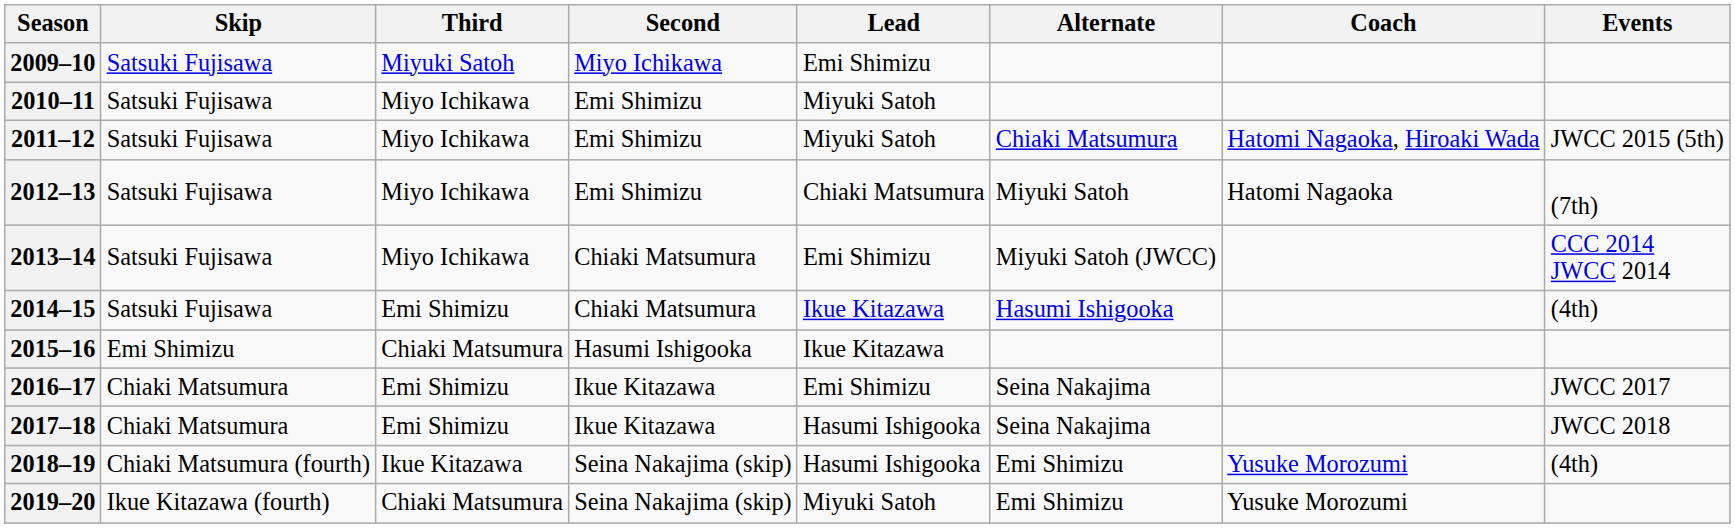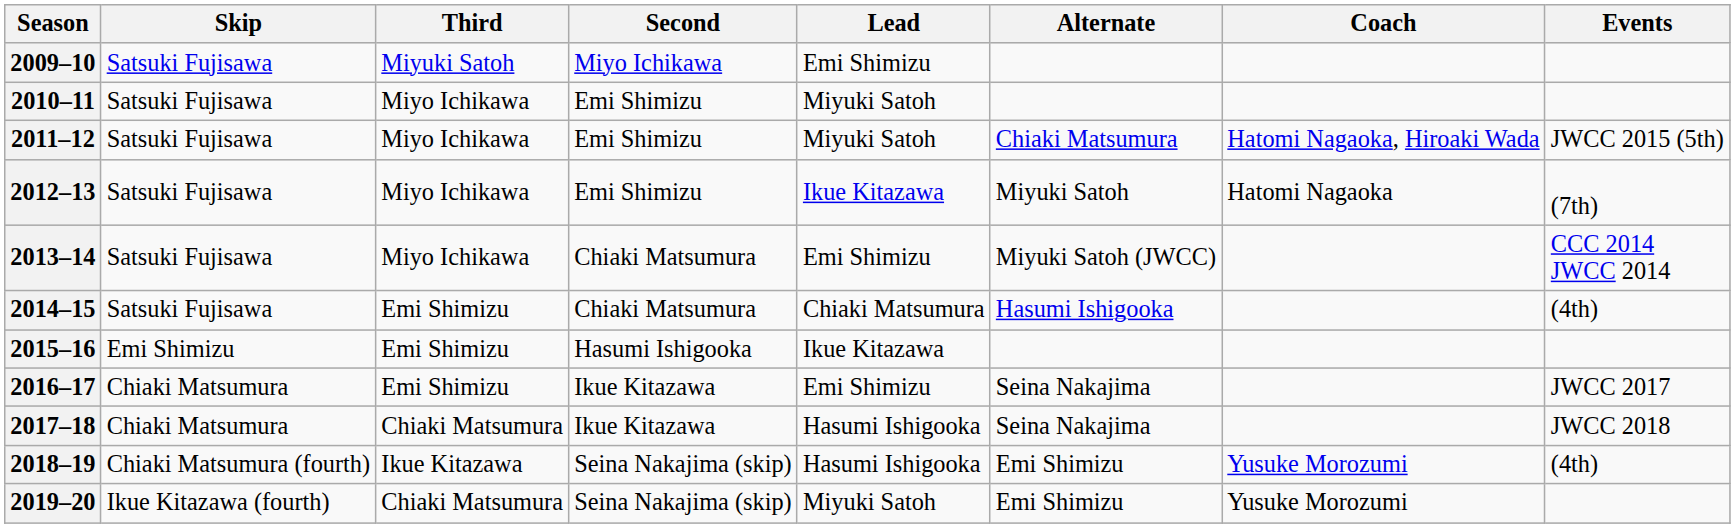 <table class="wikitable">
 <tr>
 <th scope="col">Season</th>
 <th scope="col">Skip</th>
 <th scope="col">Third</th>
 <th scope="col">Second</th>
 <th scope="col">Lead</th>
 <th scope="col">Alternate</th>
 <th scope="col">Coach</th>
 <th scope="col">Events</th>
 </tr>
 <tr>
 <th scope="row">2009–10</th>
 <td><a href='#'>Satsuki Fujisawa</a></td>
 <td><a href='#'>Miyuki Satoh</a></td>
 <td><a href='#'>Miyo Ichikawa</a></td>
 <td>Emi Shimizu</td>
 <td></td>
 <td></td>
 <td></td>
 </tr>
 <tr>
 <th scope="row">2010–11</th>
 <td>Satsuki Fujisawa</td>
 <td>Miyo Ichikawa</td>
 <td>Emi Shimizu</td>
 <td>Miyuki Satoh</td>
 <td></td>
 <td></td>
 <td></td>
 </tr>
 <tr>
 <th scope="row">2011–12</th>
 <td>Satsuki Fujisawa</td>
 <td>Miyo Ichikawa</td>
 <td>Emi Shimizu</td>
 <td>Miyuki Satoh</td>
 <td><a href='#'>Chiaki Matsumura</a></td>
 <td><a href='#'>Hatomi Nagaoka</a>, <a href='#'>Hiroaki Wada</a></td>
 <td>JWCC 2015 (5th)</td>
 </tr>
 <tr>
 <th scope="row">2012–13</th>
 <td>Satsuki Fujisawa</td>
 <td>Miyo Ichikawa</td>
 <td>Emi Shimizu</td>
-<td>Chiaki Matsumura</td>
+<td><a href='#'>Ikue Kitazawa</a></td>
 <td>Miyuki Satoh</td>
 <td>Hatomi Nagaoka</td>
 <td> <br> (7th)</td>
 </tr>
 <tr>
 <th scope="row">2013–14</th>
 <td>Satsuki Fujisawa</td>
 <td>Miyo Ichikawa</td>
 <td>Chiaki Matsumura</td>
 <td>Emi Shimizu</td>
 <td>Miyuki Satoh (JWCC)</td>
 <td></td>
 <td><a href='#'>CCC 2014</a> <br><a href='#'>JWCC</a> 2014 </td>
 </tr>
 <tr>
 <th scope="row">2014–15</th>
 <td>Satsuki Fujisawa</td>
 <td>Emi Shimizu</td>
 <td>Chiaki Matsumura</td>
-<td><a href='#'>Ikue Kitazawa</a></td>
+<td>Chiaki Matsumura</td>
 <td><a href='#'>Hasumi Ishigooka</a></td>
 <td></td>
 <td> (4th)</td>
 </tr>
 <tr>
 <th scope="row">2015–16</th>
 <td>Emi Shimizu</td>
-<td>Chiaki Matsumura</td>
+<td>Emi Shimizu</td>
 <td>Hasumi Ishigooka</td>
 <td>Ikue Kitazawa</td>
 <td></td>
 <td></td>
 <td></td>
 </tr>
 <tr>
 <th scope="row">2016–17</th>
 <td>Chiaki Matsumura</td>
 <td>Emi Shimizu</td>
 <td>Ikue Kitazawa</td>
 <td>Emi Shimizu</td>
 <td>Seina Nakajima</td>
 <td></td>
 <td>JWCC 2017 </td>
 </tr>
 <tr>
 <th scope="row">2017–18</th>
 <td>Chiaki Matsumura</td>
-<td>Emi Shimizu</td>
+<td>Chiaki Matsumura</td>
 <td>Ikue Kitazawa</td>
 <td>Hasumi Ishigooka</td>
 <td>Seina Nakajima</td>
 <td></td>
 <td>JWCC 2018 </td>
 </tr>
 <tr>
 <th scope="row">2018–19</th>
 <td>Chiaki Matsumura (fourth)</td>
 <td>Ikue Kitazawa</td>
 <td>Seina Nakajima (skip)</td>
 <td>Hasumi Ishigooka</td>
 <td>Emi Shimizu</td>
 <td><a href='#'>Yusuke Morozumi</a></td>
 <td> (4th)</td>
 </tr>
 <tr>
 <th scope="row">2019–20</th>
 <td>Ikue Kitazawa (fourth)</td>
 <td>Chiaki Matsumura</td>
 <td>Seina Nakajima (skip)</td>
 <td>Miyuki Satoh</td>
 <td>Emi Shimizu</td>
 <td>Yusuke Morozumi</td>
 <td> </td>
 </tr>
 </table>
